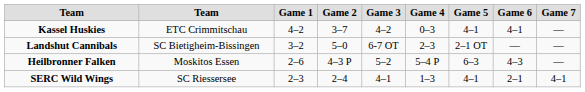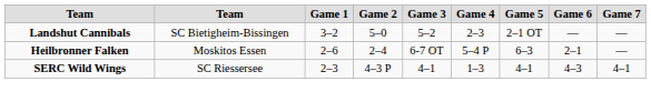 <table class="wikitable">
 <tr style="text-align:center; background:#dfdfdf;">
 <td style="width:200px; "><strong>Team</strong></td>
 <td style="width:200px; "><strong>Team</strong></td>
 <td style="width:60px; "><strong>Game 1</strong></td>
 <td style="width:60px; "><strong>Game 2</strong></td>
 <td style="width:60px; "><strong>Game 3</strong></td>
 <td style="width:60px; "><strong>Game 4</strong></td>
 <td style="width:60px; "><strong>Game 5</strong></td>
 <td style="width:60px; "><strong>Game 6</strong></td>
 <td style="width:60px; "><strong>Game 7</strong></td>
 </tr>
 <tr style="text-align:center;">
-<td><strong>Kassel Huskies</strong></td>
-<td>ETC Crimmitschau</td>
-<td>4–2</td>
-<td>3–7</td>
-<td>4–2</td>
-<td>0–3</td>
-<td>4–1</td>
-<td>4–1</td>
-<td>—</td>
-</tr>
-<tr style="text-align:center;">
 <td><strong>Landshut Cannibals</strong></td>
 <td>SC Bietigheim-Bissingen</td>
 <td>3–2</td>
 <td>5–0</td>
-<td>6-7 OT</td>
+<td>5–2</td>
 <td>2–3</td>
 <td>2–1 OT</td>
 <td>—</td>
 <td>—</td>
 </tr>
 <tr style="text-align:center;">
 <td><strong>Heilbronner Falken</strong></td>
 <td>Moskitos Essen</td>
 <td>2–6</td>
-<td>4–3 P</td>
-<td>5–2</td>
+<td>2–4</td>
+<td>6-7 OT</td>
 <td>5–4 P</td>
 <td>6–3</td>
-<td>4–3</td>
+<td>2–1</td>
 <td>—</td>
 </tr>
 <tr style="text-align:center;">
 <td><strong>SERC Wild Wings</strong></td>
 <td>SC Riessersee</td>
 <td>2–3</td>
-<td>2–4</td>
+<td>4–3 P</td>
 <td>4–1</td>
 <td>1–3</td>
 <td>4–1</td>
-<td>2–1</td>
+<td>4–3</td>
 <td>4–1</td>
 </tr>
 </table>
